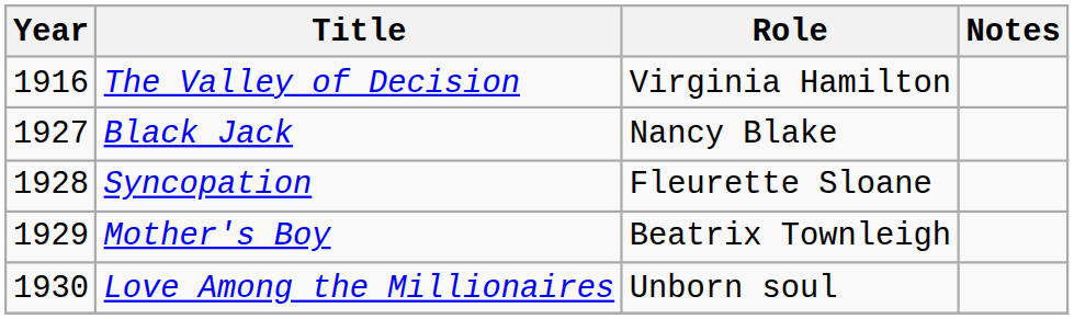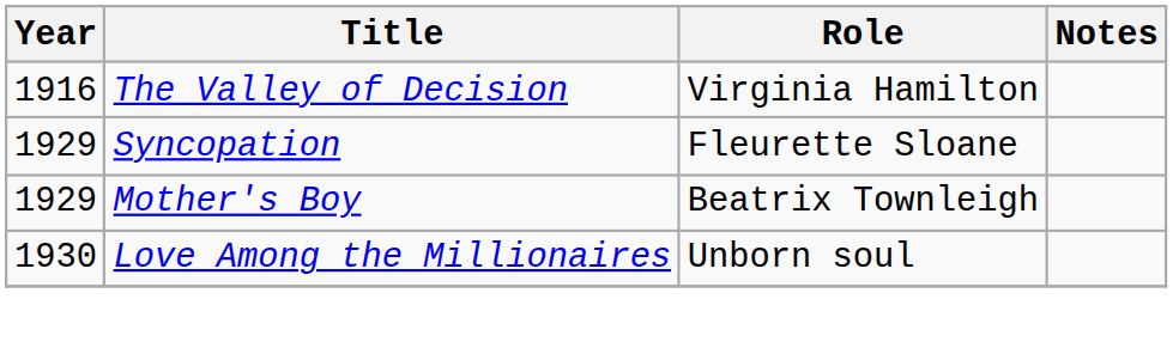 <table class="wikitable sortable">
 <tr>
 <th>Year</th>
 <th>Title</th>
 <th>Role</th>
 <th class="unsortable">Notes</th>
 </tr>
 <tr>
 <td>1916</td>
 <td><em><a href='#'>The Valley of Decision</a></em></td>
 <td>Virginia Hamilton</td>
 <td></td>
 </tr>
 <tr>
-<td>1927</td>
-<td><em><a href='#'>Black Jack</a></em></td>
-<td>Nancy Blake</td>
-<td></td>
-</tr>
-<tr>
-<td>1928</td>
+<td>1929</td>
 <td><em><a href='#'>Syncopation</a></em></td>
 <td>Fleurette Sloane</td>
 <td></td>
 </tr>
 <tr>
 <td>1929</td>
 <td><em><a href='#'>Mother's Boy</a></em></td>
 <td>Beatrix Townleigh</td>
 <td></td>
 </tr>
 <tr>
 <td>1930</td>
 <td><em><a href='#'>Love Among the Millionaires</a></em></td>
 <td>Unborn soul</td>
 <td></td>
 </tr>
 <tr>
 </tr>
 </table>
